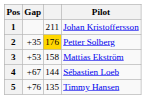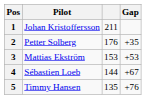 <table class="wikitable" style="font-size: 95%;">
 <tr>
 <th>Pos</th>
+<th>Pilot</th>
+<th></th>
 <th>Gap</th>
-<th></th>
-<th>Pilot</th>
 </tr>
 <tr>
 <th>1</th>
+<td> <a href='#'>Johan Kristoffersson</a></td>
+<td align="right">211</td>
 <td align="right"></td>
-<td align="right">211</td>
-<td> <a href='#'>Johan Kristoffersson</a></td>
 </tr>
 <tr>
 <th>2</th>
+<td> <a href='#'>Petter Solberg</a></td>
+<td align="right">176</td>
 <td align="right">+35</td>
-<td align="right" style="background: gold;">176</td>
-<td> <a href='#'>Petter Solberg</a></td>
 </tr>
 <tr>
 <th>3</th>
+<td> <a href='#'>Mattias Ekström</a></td>
+<td align="right">153</td>
 <td align="right">+53</td>
-<td align="right">158</td>
-<td> <a href='#'>Mattias Ekström</a></td>
 </tr>
 <tr>
 <th>4</th>
+<td> <a href='#'>Sébastien Loeb</a></td>
+<td align="right">144</td>
 <td align="right">+67</td>
-<td align="right">144</td>
-<td> <a href='#'>Sébastien Loeb</a></td>
 </tr>
 <tr>
 <th>5</th>
+<td> <a href='#'>Timmy Hansen</a></td>
+<td align="right">135</td>
 <td align="right">+76</td>
-<td align="right">135</td>
-<td> <a href='#'>Timmy Hansen</a></td>
 </tr>
 </table>
